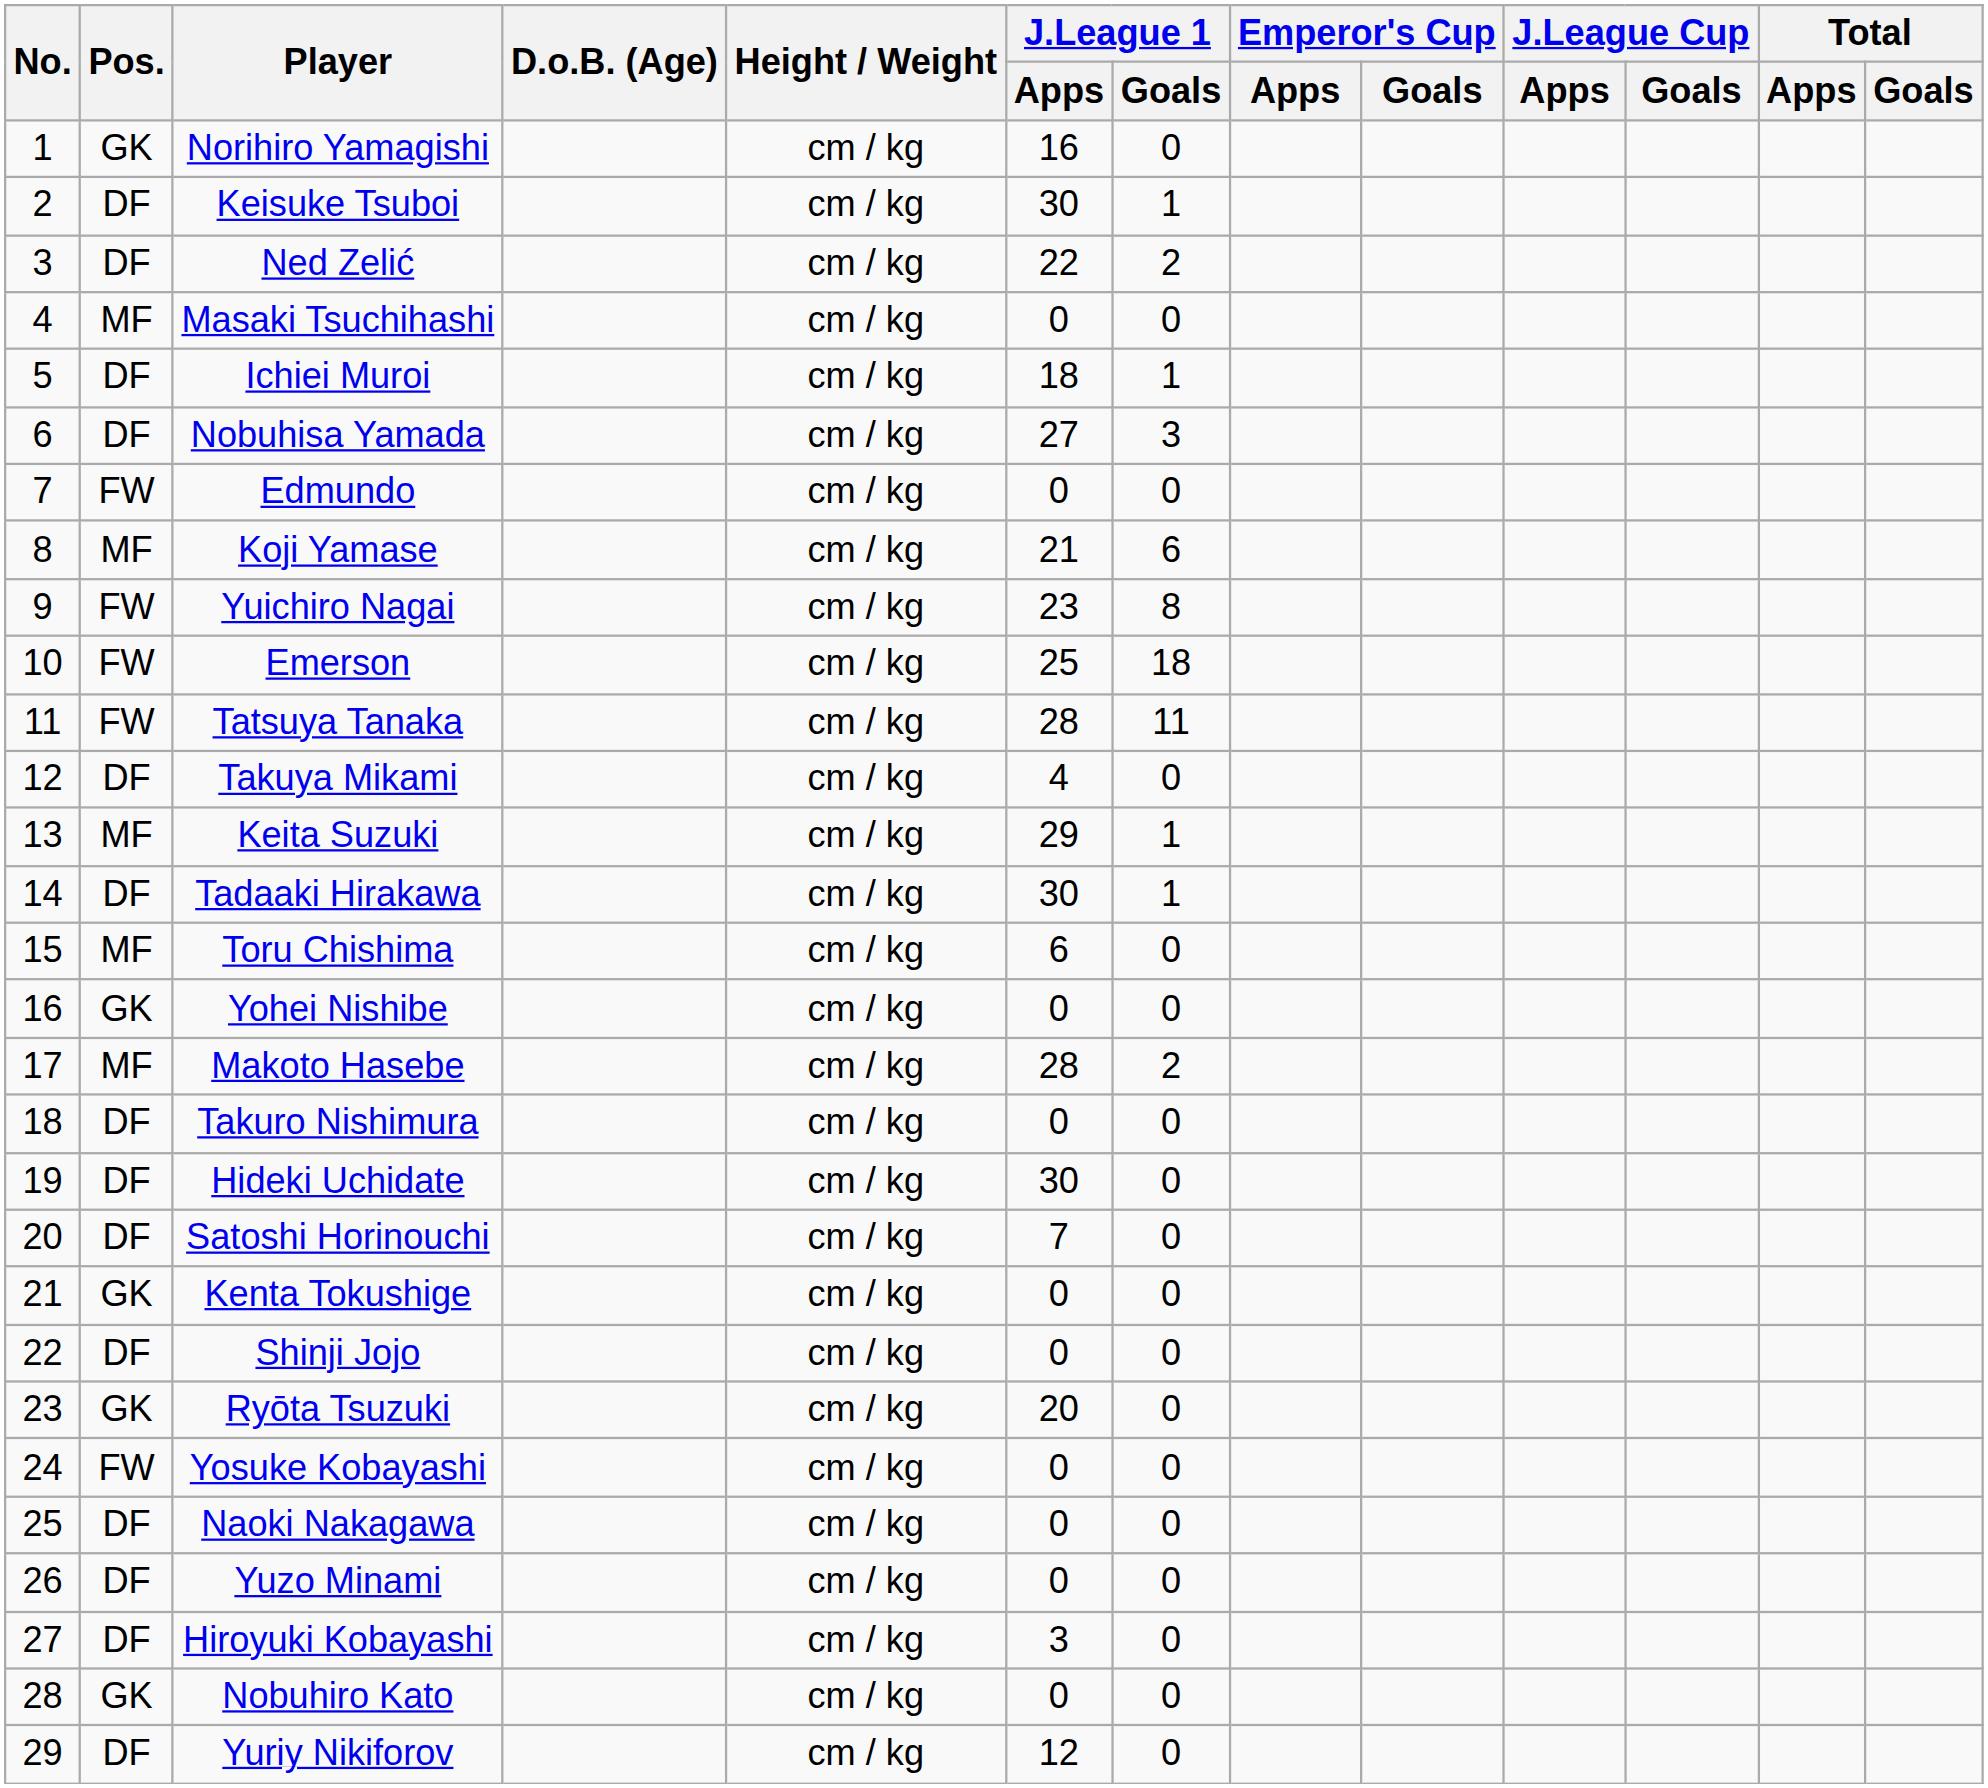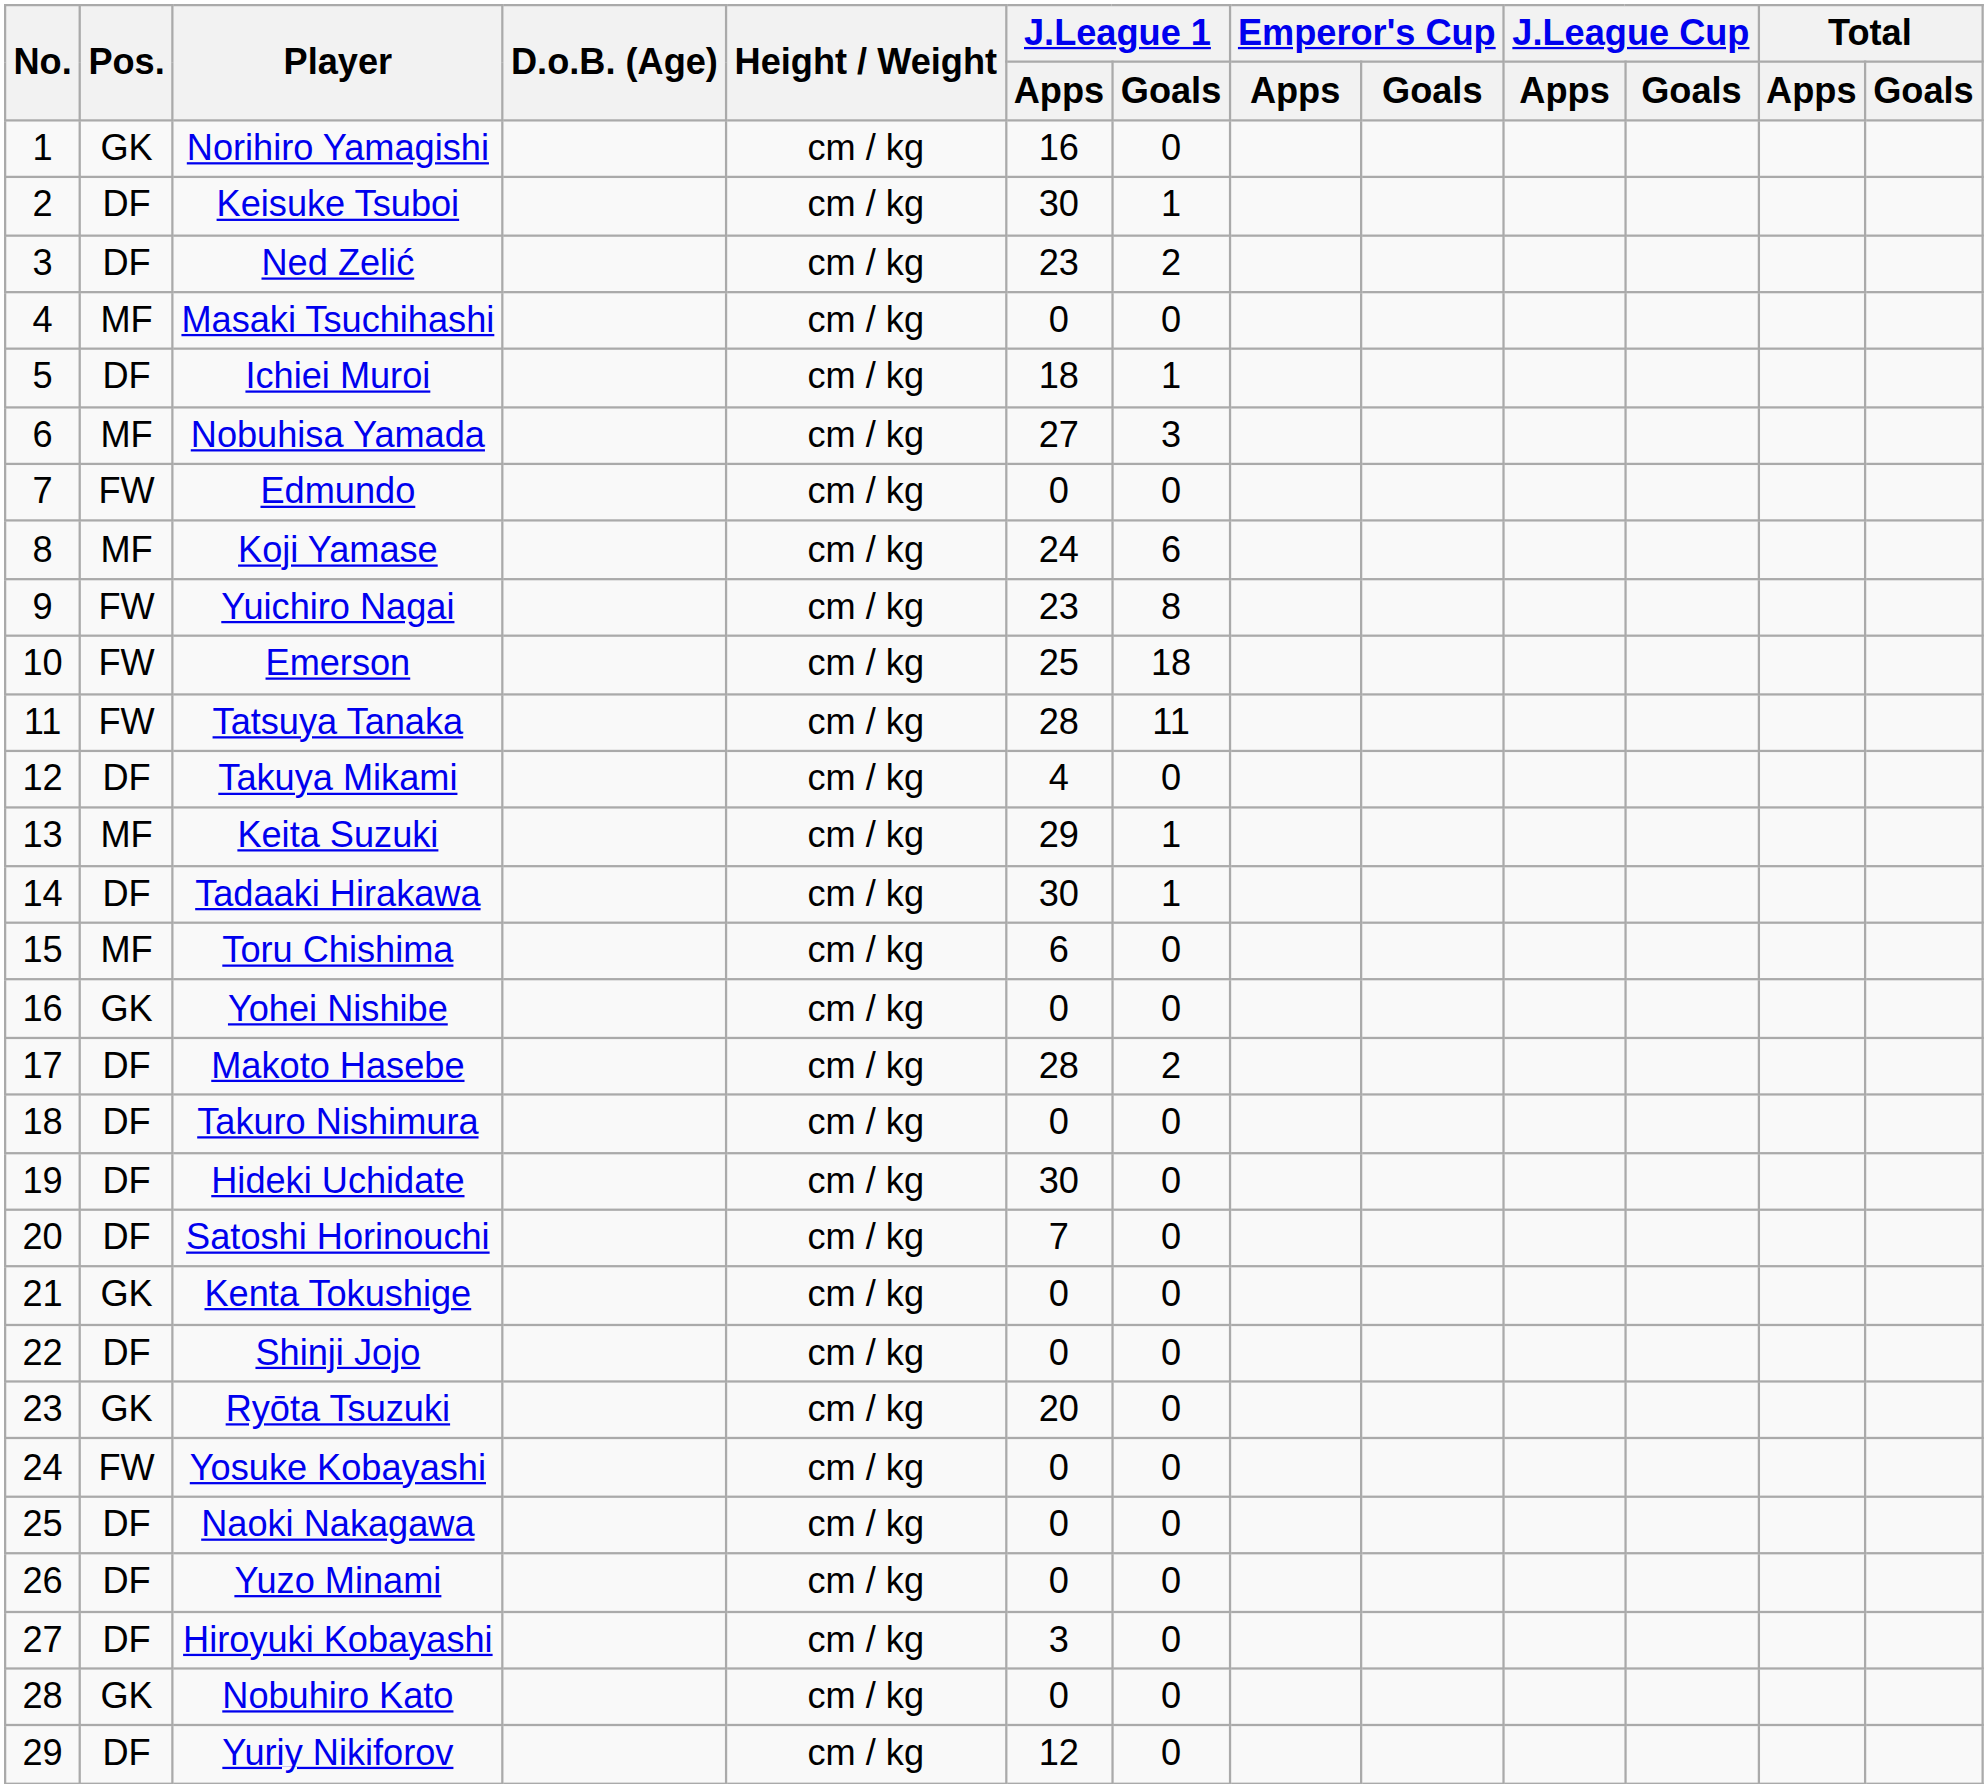 <table class="wikitable" style="text-align:center;">
 <tr>
 <th rowspan="2">No.</th>
 <th rowspan="2">Pos.</th>
 <th rowspan="2">Player</th>
 <th rowspan="2">D.o.B. (Age)</th>
 <th rowspan="2">Height / Weight</th>
 <th colspan="2"><a href='#'>J.League 1</a></th>
 <th colspan="2"><a href='#'>Emperor's Cup</a></th>
 <th colspan="2"><a href='#'>J.League Cup</a></th>
 <th colspan="2">Total</th>
 </tr>
 <tr>
 <th>Apps</th>
 <th>Goals</th>
 <th>Apps</th>
 <th>Goals</th>
 <th>Apps</th>
 <th>Goals</th>
 <th>Apps</th>
 <th>Goals</th>
 </tr>
 <tr>
 <td>1</td>
 <td>GK</td>
 <td><a href='#'>Norihiro Yamagishi</a></td>
 <td></td>
 <td>cm / kg</td>
 <td>16</td>
 <td>0</td>
 <td></td>
 <td></td>
 <td></td>
 <td></td>
 <td></td>
 <td></td>
 </tr>
 <tr>
 <td>2</td>
 <td>DF</td>
 <td><a href='#'>Keisuke Tsuboi</a></td>
 <td></td>
 <td>cm / kg</td>
 <td>30</td>
 <td>1</td>
 <td></td>
 <td></td>
 <td></td>
 <td></td>
 <td></td>
 <td></td>
 </tr>
 <tr>
 <td>3</td>
 <td>DF</td>
 <td><a href='#'>Ned Zelić</a></td>
 <td></td>
 <td>cm / kg</td>
-<td>22</td>
+<td>23</td>
 <td>2</td>
 <td></td>
 <td></td>
 <td></td>
 <td></td>
 <td></td>
 <td></td>
 </tr>
 <tr>
 <td>4</td>
 <td>MF</td>
 <td><a href='#'>Masaki Tsuchihashi</a></td>
 <td></td>
 <td>cm / kg</td>
 <td>0</td>
 <td>0</td>
 <td></td>
 <td></td>
 <td></td>
 <td></td>
 <td></td>
 <td></td>
 </tr>
 <tr>
 <td>5</td>
 <td>DF</td>
 <td><a href='#'>Ichiei Muroi</a></td>
 <td></td>
 <td>cm / kg</td>
 <td>18</td>
 <td>1</td>
 <td></td>
 <td></td>
 <td></td>
 <td></td>
 <td></td>
 <td></td>
 </tr>
 <tr>
 <td>6</td>
-<td>DF</td>
+<td>MF</td>
 <td><a href='#'>Nobuhisa Yamada</a></td>
 <td></td>
 <td>cm / kg</td>
 <td>27</td>
 <td>3</td>
 <td></td>
 <td></td>
 <td></td>
 <td></td>
 <td></td>
 <td></td>
 </tr>
 <tr>
 <td>7</td>
 <td>FW</td>
 <td><a href='#'>Edmundo</a></td>
 <td></td>
 <td>cm / kg</td>
 <td>0</td>
 <td>0</td>
 <td></td>
 <td></td>
 <td></td>
 <td></td>
 <td></td>
 <td></td>
 </tr>
 <tr>
 <td>8</td>
 <td>MF</td>
 <td><a href='#'>Koji Yamase</a></td>
 <td></td>
 <td>cm / kg</td>
-<td>21</td>
+<td>24</td>
 <td>6</td>
 <td></td>
 <td></td>
 <td></td>
 <td></td>
 <td></td>
 <td></td>
 </tr>
 <tr>
 <td>9</td>
 <td>FW</td>
 <td><a href='#'>Yuichiro Nagai</a></td>
 <td></td>
 <td>cm / kg</td>
 <td>23</td>
 <td>8</td>
 <td></td>
 <td></td>
 <td></td>
 <td></td>
 <td></td>
 <td></td>
 </tr>
 <tr>
 <td>10</td>
 <td>FW</td>
 <td><a href='#'>Emerson</a></td>
 <td></td>
 <td>cm / kg</td>
 <td>25</td>
 <td>18</td>
 <td></td>
 <td></td>
 <td></td>
 <td></td>
 <td></td>
 <td></td>
 </tr>
 <tr>
 <td>11</td>
 <td>FW</td>
 <td><a href='#'>Tatsuya Tanaka</a></td>
 <td></td>
 <td>cm / kg</td>
 <td>28</td>
 <td>11</td>
 <td></td>
 <td></td>
 <td></td>
 <td></td>
 <td></td>
 <td></td>
 </tr>
 <tr>
 <td>12</td>
 <td>DF</td>
 <td><a href='#'>Takuya Mikami</a></td>
 <td></td>
 <td>cm / kg</td>
 <td>4</td>
 <td>0</td>
 <td></td>
 <td></td>
 <td></td>
 <td></td>
 <td></td>
 <td></td>
 </tr>
 <tr>
 <td>13</td>
 <td>MF</td>
 <td><a href='#'>Keita Suzuki</a></td>
 <td></td>
 <td>cm / kg</td>
 <td>29</td>
 <td>1</td>
 <td></td>
 <td></td>
 <td></td>
 <td></td>
 <td></td>
 <td></td>
 </tr>
 <tr>
 <td>14</td>
 <td>DF</td>
 <td><a href='#'>Tadaaki Hirakawa</a></td>
 <td></td>
 <td>cm / kg</td>
 <td>30</td>
 <td>1</td>
 <td></td>
 <td></td>
 <td></td>
 <td></td>
 <td></td>
 <td></td>
 </tr>
 <tr>
 <td>15</td>
 <td>MF</td>
 <td><a href='#'>Toru Chishima</a></td>
 <td></td>
 <td>cm / kg</td>
 <td>6</td>
 <td>0</td>
 <td></td>
 <td></td>
 <td></td>
 <td></td>
 <td></td>
 <td></td>
 </tr>
 <tr>
 <td>16</td>
 <td>GK</td>
 <td><a href='#'>Yohei Nishibe</a></td>
 <td></td>
 <td>cm / kg</td>
 <td>0</td>
 <td>0</td>
 <td></td>
 <td></td>
 <td></td>
 <td></td>
 <td></td>
 <td></td>
 </tr>
 <tr>
 <td>17</td>
-<td>MF</td>
+<td>DF</td>
 <td><a href='#'>Makoto Hasebe</a></td>
 <td></td>
 <td>cm / kg</td>
 <td>28</td>
 <td>2</td>
 <td></td>
 <td></td>
 <td></td>
 <td></td>
 <td></td>
 <td></td>
 </tr>
 <tr>
 <td>18</td>
 <td>DF</td>
 <td><a href='#'>Takuro Nishimura</a></td>
 <td></td>
 <td>cm / kg</td>
 <td>0</td>
 <td>0</td>
 <td></td>
 <td></td>
 <td></td>
 <td></td>
 <td></td>
 <td></td>
 </tr>
 <tr>
 <td>19</td>
 <td>DF</td>
 <td><a href='#'>Hideki Uchidate</a></td>
 <td></td>
 <td>cm / kg</td>
 <td>30</td>
 <td>0</td>
 <td></td>
 <td></td>
 <td></td>
 <td></td>
 <td></td>
 <td></td>
 </tr>
 <tr>
 <td>20</td>
 <td>DF</td>
 <td><a href='#'>Satoshi Horinouchi</a></td>
 <td></td>
 <td>cm / kg</td>
 <td>7</td>
 <td>0</td>
 <td></td>
 <td></td>
 <td></td>
 <td></td>
 <td></td>
 <td></td>
 </tr>
 <tr>
 <td>21</td>
 <td>GK</td>
 <td><a href='#'>Kenta Tokushige</a></td>
 <td></td>
 <td>cm / kg</td>
 <td>0</td>
 <td>0</td>
 <td></td>
 <td></td>
 <td></td>
 <td></td>
 <td></td>
 <td></td>
 </tr>
 <tr>
 <td>22</td>
 <td>DF</td>
 <td><a href='#'>Shinji Jojo</a></td>
 <td></td>
 <td>cm / kg</td>
 <td>0</td>
 <td>0</td>
 <td></td>
 <td></td>
 <td></td>
 <td></td>
 <td></td>
 <td></td>
 </tr>
 <tr>
 <td>23</td>
 <td>GK</td>
 <td><a href='#'>Ryōta Tsuzuki</a></td>
 <td></td>
 <td>cm / kg</td>
 <td>20</td>
 <td>0</td>
 <td></td>
 <td></td>
 <td></td>
 <td></td>
 <td></td>
 <td></td>
 </tr>
 <tr>
 <td>24</td>
 <td>FW</td>
 <td><a href='#'>Yosuke Kobayashi</a></td>
 <td></td>
 <td>cm / kg</td>
 <td>0</td>
 <td>0</td>
 <td></td>
 <td></td>
 <td></td>
 <td></td>
 <td></td>
 <td></td>
 </tr>
 <tr>
 <td>25</td>
 <td>DF</td>
 <td><a href='#'>Naoki Nakagawa</a></td>
 <td></td>
 <td>cm / kg</td>
 <td>0</td>
 <td>0</td>
 <td></td>
 <td></td>
 <td></td>
 <td></td>
 <td></td>
 <td></td>
 </tr>
 <tr>
 <td>26</td>
 <td>DF</td>
 <td><a href='#'>Yuzo Minami</a></td>
 <td></td>
 <td>cm / kg</td>
 <td>0</td>
 <td>0</td>
 <td></td>
 <td></td>
 <td></td>
 <td></td>
 <td></td>
 <td></td>
 </tr>
 <tr>
 <td>27</td>
 <td>DF</td>
 <td><a href='#'>Hiroyuki Kobayashi</a></td>
 <td></td>
 <td>cm / kg</td>
 <td>3</td>
 <td>0</td>
 <td></td>
 <td></td>
 <td></td>
 <td></td>
 <td></td>
 <td></td>
 </tr>
 <tr>
 <td>28</td>
 <td>GK</td>
 <td><a href='#'>Nobuhiro Kato</a></td>
 <td></td>
 <td>cm / kg</td>
 <td>0</td>
 <td>0</td>
 <td></td>
 <td></td>
 <td></td>
 <td></td>
 <td></td>
 <td></td>
 </tr>
 <tr>
 <td>29</td>
 <td>DF</td>
 <td><a href='#'>Yuriy Nikiforov</a></td>
 <td></td>
 <td>cm / kg</td>
 <td>12</td>
 <td>0</td>
 <td></td>
 <td></td>
 <td></td>
 <td></td>
 <td></td>
 <td></td>
 </tr>
 </table>
